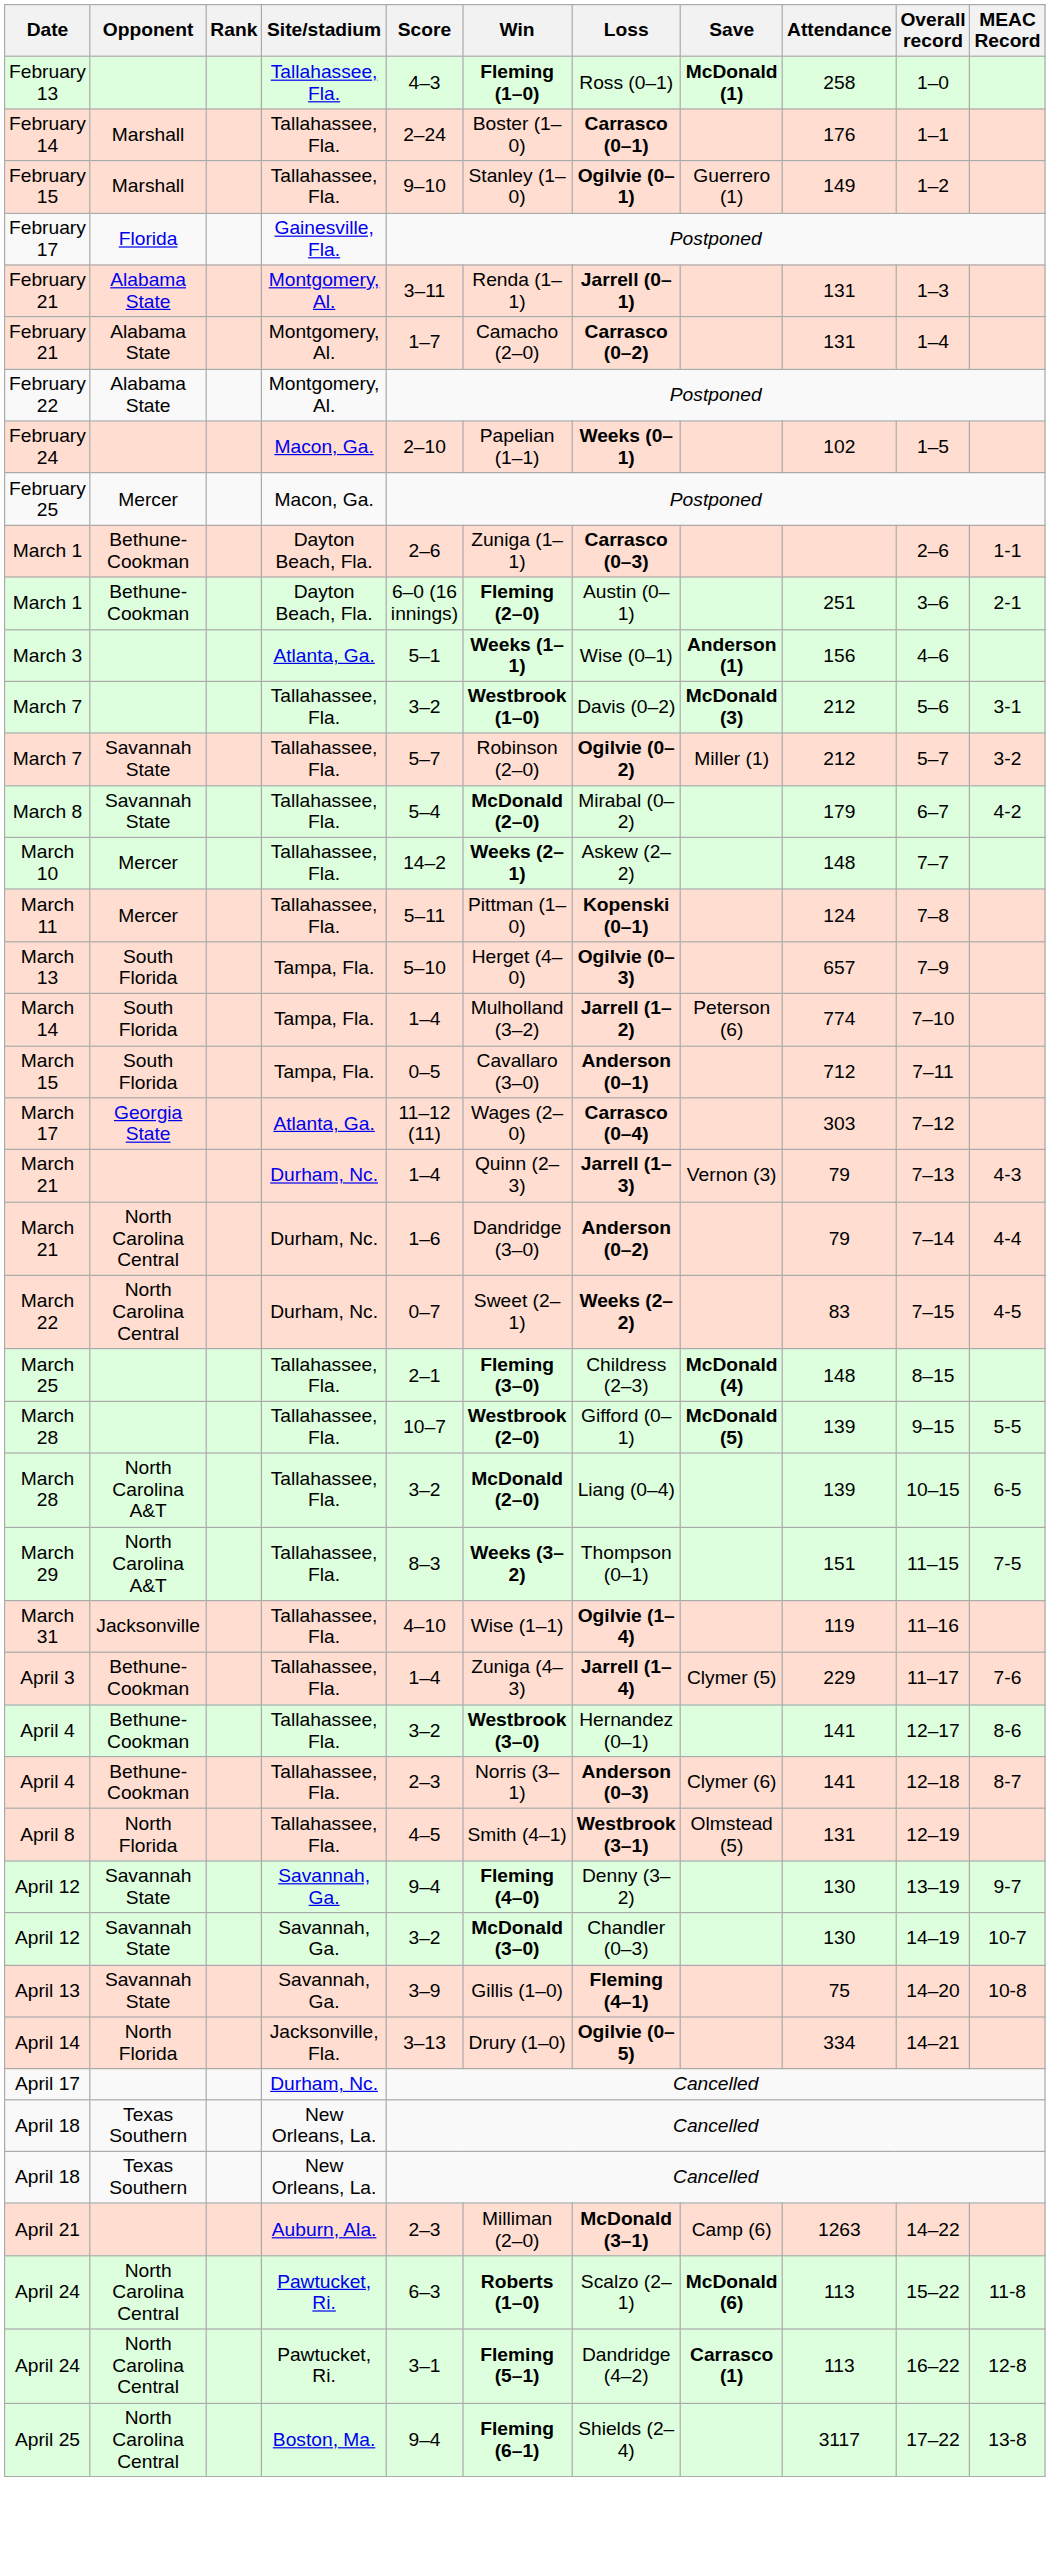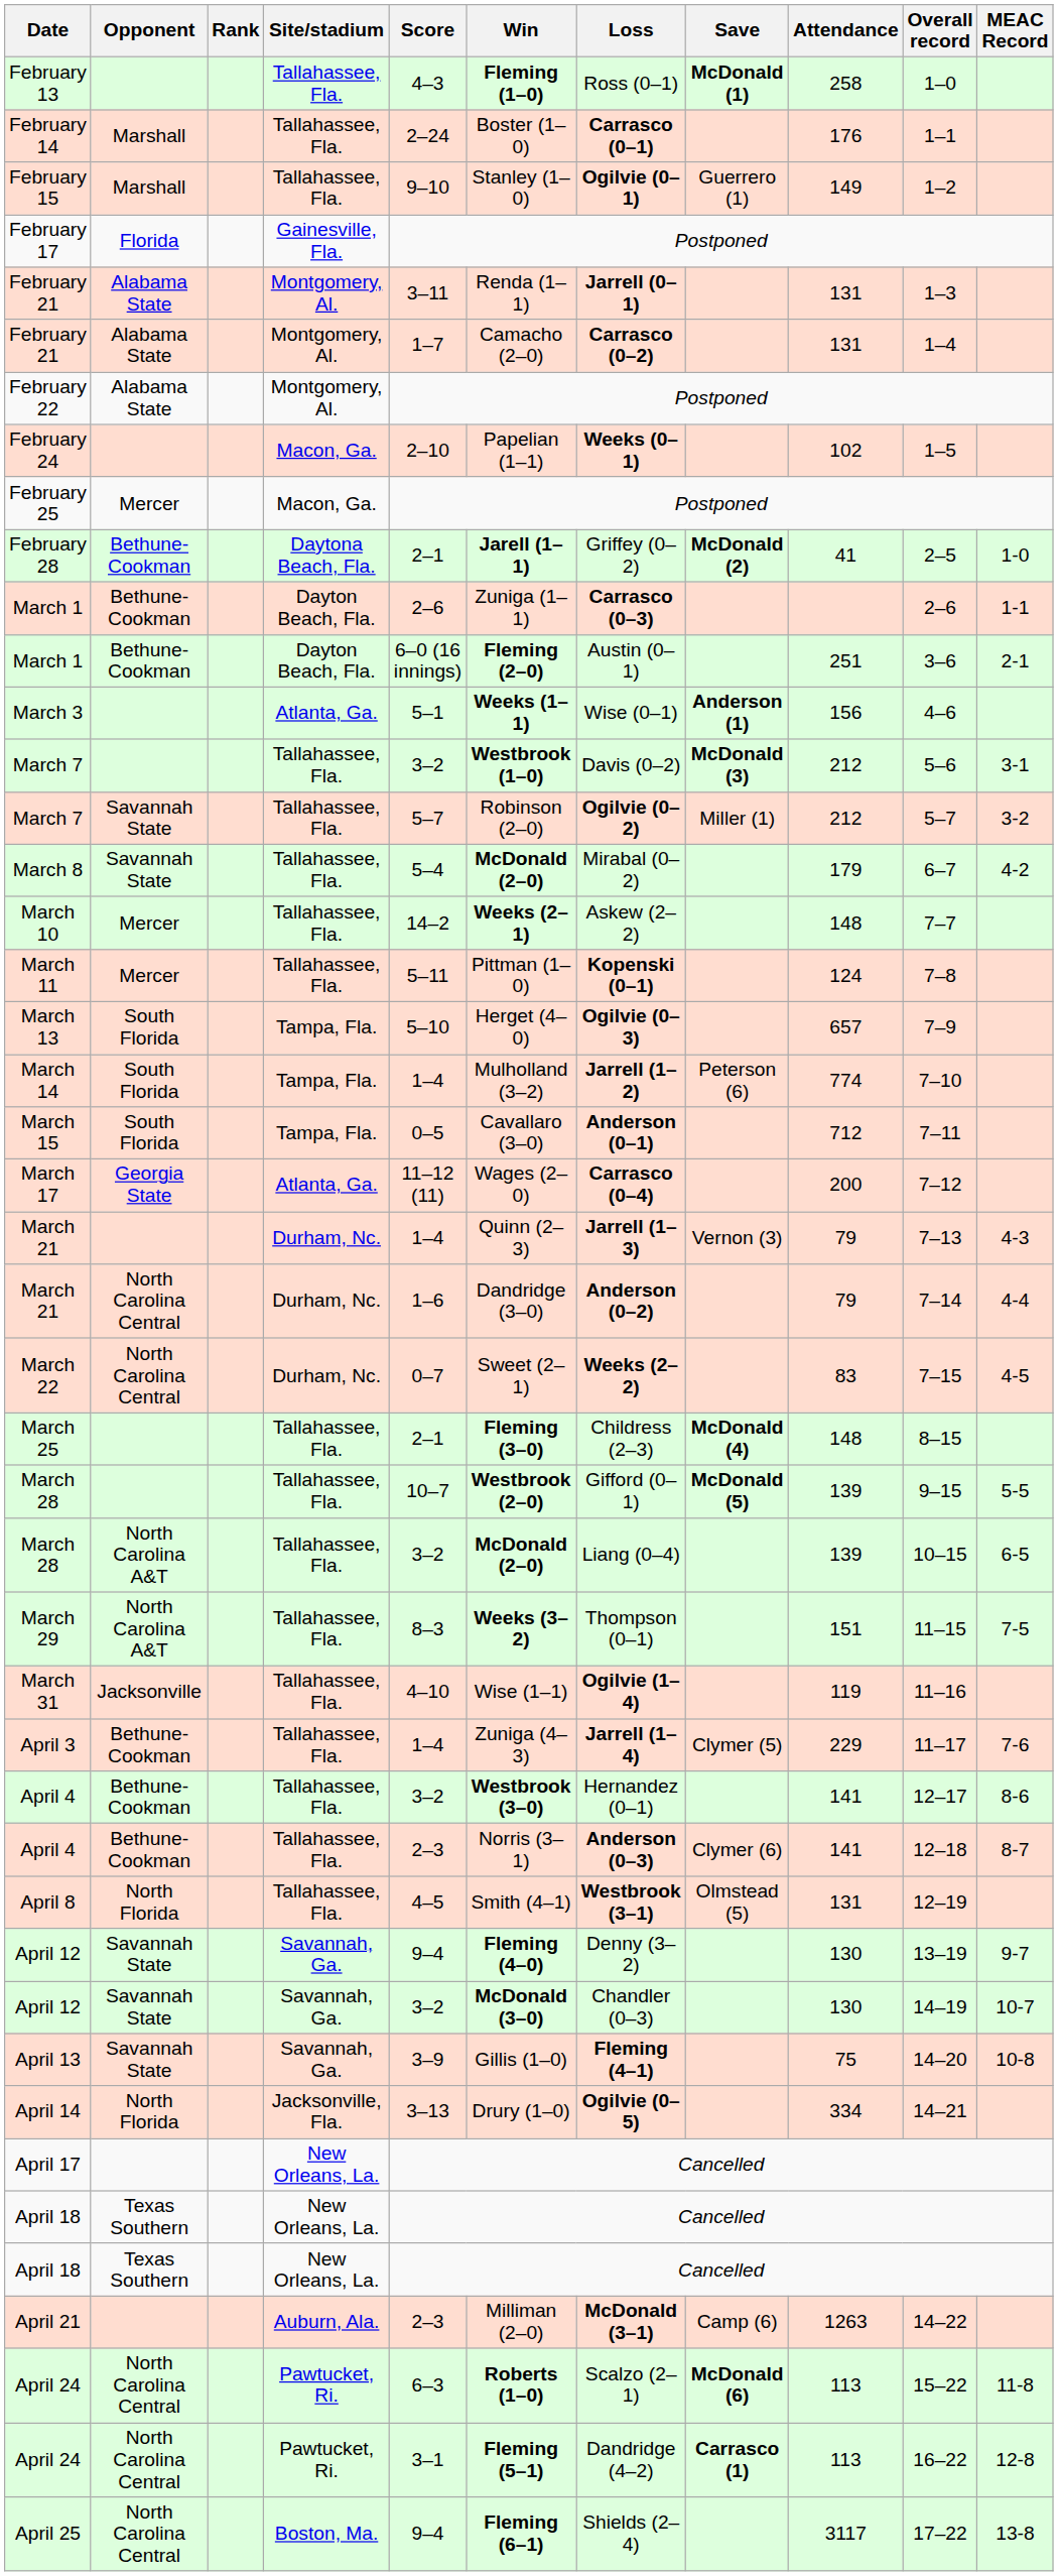 <table class="wikitable">
 <tr>
 <th bgcolor="#DDDDFF" width="8%">Date</th>
 <th bgcolor="#DDDDFF" width="17%">Opponent</th>
 <th bgcolor="#DDDDFF" width="3%">Rank</th>
 <th bgcolor="#DDDDFF" width="15%">Site/stadium</th>
 <th bgcolor="#DDDDFF" width="4%">Score</th>
 <th bgcolor="#DDDDFF" width="13%">Win</th>
 <th bgcolor="#DDDDFF" width="13%">Loss</th>
 <th bgcolor="#DDDDFF" width="12%">Save</th>
 <th bgcolor="#DDDDFF" width="6%">Attendance</th>
 <th bgcolor="#DDDDFF" width="5%">Overall record</th>
 <th bgcolor="#DDDDFF" width="5%">MEAC Record</th>
 </tr>
 <tr align="center" bgcolor="#ddffdd">
 <td>February 13</td>
 <td></td>
 <td></td>
 <td><a href='#'>Tallahassee, Fla.</a></td>
 <td>4–3</td>
 <td><strong>Fleming (1–0)</strong></td>
 <td>Ross (0–1)</td>
 <td><strong>McDonald (1)</strong></td>
 <td>258</td>
 <td>1–0</td>
 <td></td>
 </tr>
 <tr align="center" bgcolor="ffddd">
 <td>February 14</td>
 <td>Marshall</td>
 <td></td>
 <td>Tallahassee, Fla.</td>
 <td>2–24</td>
 <td>Boster (1–0)</td>
 <td><strong>Carrasco (0–1)</strong></td>
 <td></td>
 <td>176</td>
 <td>1–1</td>
 <td></td>
 </tr>
 <tr align="center" bgcolor="ffddd">
 <td>February 15</td>
 <td>Marshall</td>
 <td></td>
 <td>Tallahassee, Fla.</td>
 <td>9–10</td>
 <td>Stanley (1–0)</td>
 <td><strong>Ogilvie (0–1)</strong></td>
 <td>Guerrero (1)</td>
 <td>149</td>
 <td>1–2</td>
 <td></td>
 </tr>
 <tr align="center" bgcolor=>
 <td>February 17</td>
 <td><a href='#'>Florida</a></td>
 <td></td>
 <td><a href='#'>Gainesville, Fla.</a></td>
 <td colspan=7><em>Postponed</em></td>
 </tr>
 <tr align="center" bgcolor="ffddd">
 <td>February 21</td>
 <td><a href='#'>Alabama State</a></td>
 <td></td>
 <td><a href='#'>Montgomery, Al.</a></td>
 <td>3–11</td>
 <td>Renda (1–1)</td>
 <td><strong>Jarrell (0–1)</strong></td>
 <td></td>
 <td>131</td>
 <td>1–3</td>
 <td></td>
 </tr>
 <tr align="center" bgcolor="ffddd">
 <td>February 21</td>
 <td>Alabama State</td>
 <td></td>
 <td>Montgomery, Al.</td>
 <td>1–7</td>
 <td>Camacho (2–0)</td>
 <td><strong>Carrasco (0–2)</strong></td>
 <td></td>
 <td>131</td>
 <td>1–4</td>
 <td></td>
 </tr>
 <tr align="center" bgcolor=>
 <td>February 22</td>
 <td>Alabama State</td>
 <td></td>
 <td>Montgomery, Al.</td>
 <td colspan=7><em>Postponed</em></td>
 </tr>
 <tr align="center" bgcolor="ffddd">
 <td>February 24</td>
 <td></td>
 <td></td>
 <td><a href='#'>Macon, Ga.</a></td>
 <td>2–10</td>
 <td>Papelian (1–1)</td>
 <td><strong>Weeks (0–1)</strong></td>
 <td></td>
 <td>102</td>
 <td>1–5</td>
 <td></td>
 </tr>
 <tr align="center" bgcolor=>
 <td>February 25</td>
 <td>Mercer</td>
 <td></td>
 <td>Macon, Ga.</td>
 <td colspan=7><em>Postponed</em></td>
+</tr>
+<tr align="center" bgcolor="#ddffdd">
+<td>February 28</td>
+<td><a href='#'>Bethune-Cookman</a></td>
+<td></td>
+<td><a href='#'>Daytona Beach, Fla.</a></td>
+<td>2–1</td>
+<td><strong>Jarell (1–1)</strong></td>
+<td>Griffey (0–2)</td>
+<td><strong>McDonald (2)</strong></td>
+<td>41</td>
+<td>2–5</td>
+<td>1-0</td>
 </tr>
 <tr align="center" bgcolor="ffddd">
 <td>March 1</td>
 <td>Bethune-Cookman</td>
 <td></td>
 <td>Dayton Beach, Fla.</td>
 <td>2–6</td>
 <td>Zuniga (1–1)</td>
 <td><strong>Carrasco (0–3)</strong></td>
 <td></td>
 <td></td>
 <td>2–6</td>
 <td>1-1</td>
 </tr>
 <tr align="center" bgcolor="#ddffdd">
 <td>March 1</td>
 <td>Bethune-Cookman</td>
 <td></td>
 <td>Dayton Beach, Fla.</td>
 <td>6–0 (16 innings)</td>
 <td><strong>Fleming (2–0)</strong></td>
 <td>Austin (0–1)</td>
 <td></td>
 <td>251</td>
 <td>3–6</td>
 <td>2-1</td>
 </tr>
 <tr align="center" bgcolor="#ddffdd">
 <td>March 3</td>
 <td></td>
 <td></td>
 <td><a href='#'>Atlanta, Ga.</a></td>
 <td>5–1</td>
 <td><strong>Weeks (1–1)</strong></td>
 <td>Wise (0–1)</td>
 <td><strong>Anderson (1)</strong></td>
 <td>156</td>
 <td>4–6</td>
 <td></td>
 </tr>
 <tr align="center" bgcolor="#ddffdd">
 <td>March 7</td>
 <td></td>
 <td></td>
 <td>Tallahassee, Fla.</td>
 <td>3–2</td>
 <td><strong>Westbrook (1–0)</strong></td>
 <td>Davis (0–2)</td>
 <td><strong>McDonald (3)</strong></td>
 <td>212</td>
 <td>5–6</td>
 <td>3-1</td>
 </tr>
 <tr align="center" bgcolor="ffddd">
 <td>March 7</td>
 <td>Savannah State</td>
 <td></td>
 <td>Tallahassee, Fla.</td>
 <td>5–7</td>
 <td>Robinson (2–0)</td>
 <td><strong>Ogilvie (0–2)</strong></td>
 <td>Miller (1)</td>
 <td>212</td>
 <td>5–7</td>
 <td>3-2</td>
 </tr>
 <tr align="center" bgcolor="#ddffdd">
 <td>March 8</td>
 <td>Savannah State</td>
 <td></td>
 <td>Tallahassee, Fla.</td>
 <td>5–4</td>
 <td><strong>McDonald (2–0)</strong></td>
 <td>Mirabal (0–2)</td>
 <td></td>
 <td>179</td>
 <td>6–7</td>
 <td>4-2</td>
 </tr>
 <tr align="center" bgcolor="#ddffdd">
 <td>March 10</td>
 <td>Mercer</td>
 <td></td>
 <td>Tallahassee, Fla.</td>
 <td>14–2</td>
 <td><strong>Weeks (2–1)</strong></td>
 <td>Askew (2–2)</td>
 <td></td>
 <td>148</td>
 <td>7–7</td>
 <td></td>
 </tr>
 <tr align="center" bgcolor="ffddd">
 <td>March 11</td>
 <td>Mercer</td>
 <td></td>
 <td>Tallahassee, Fla.</td>
 <td>5–11</td>
 <td>Pittman (1–0)</td>
 <td><strong>Kopenski (0–1)</strong></td>
 <td></td>
 <td>124</td>
 <td>7–8</td>
 <td></td>
 </tr>
 <tr align="center" bgcolor="ffddd">
 <td>March 13</td>
 <td>South Florida</td>
 <td></td>
 <td>Tampa, Fla.</td>
 <td>5–10</td>
 <td>Herget (4–0)</td>
 <td><strong>Ogilvie (0–3)</strong></td>
 <td></td>
 <td>657</td>
 <td>7–9</td>
 <td></td>
 </tr>
 <tr align="center" bgcolor="ffddd">
 <td>March 14</td>
 <td>South Florida</td>
 <td></td>
 <td>Tampa, Fla.</td>
 <td>1–4</td>
 <td>Mulholland (3–2)</td>
 <td><strong>Jarrell (1–2)</strong></td>
 <td>Peterson (6)</td>
 <td>774</td>
 <td>7–10</td>
 <td></td>
 </tr>
 <tr align="center" bgcolor="ffddd">
 <td>March 15</td>
 <td>South Florida</td>
 <td></td>
 <td>Tampa, Fla.</td>
 <td>0–5</td>
 <td>Cavallaro (3–0)</td>
 <td><strong>Anderson (0–1)</strong></td>
 <td></td>
 <td>712</td>
 <td>7–11</td>
 <td></td>
 </tr>
 <tr align="center" bgcolor="ffddd">
 <td>March 17</td>
 <td><a href='#'>Georgia State</a></td>
 <td></td>
 <td><a href='#'>Atlanta, Ga.</a></td>
 <td>11–12 (11)</td>
 <td>Wages (2–0)</td>
 <td><strong>Carrasco (0–4)</strong></td>
 <td></td>
-<td>303</td>
+<td>200</td>
 <td>7–12</td>
 <td></td>
 </tr>
 <tr align="center" bgcolor="ffddd">
 <td>March 21</td>
 <td></td>
 <td></td>
 <td><a href='#'>Durham, Nc.</a></td>
 <td>1–4</td>
 <td>Quinn (2–3)</td>
 <td><strong>Jarrell (1–3)</strong></td>
 <td>Vernon (3)</td>
 <td>79</td>
 <td>7–13</td>
 <td>4-3</td>
 </tr>
 <tr align="center" bgcolor="ffddd">
 <td>March 21</td>
 <td>North Carolina Central</td>
 <td></td>
 <td>Durham, Nc.</td>
 <td>1–6</td>
 <td>Dandridge (3–0)</td>
 <td><strong>Anderson (0–2)</strong></td>
 <td></td>
 <td>79</td>
 <td>7–14</td>
 <td>4-4</td>
 </tr>
 <tr align="center" bgcolor="ffddd">
 <td>March 22</td>
 <td>North Carolina Central</td>
 <td></td>
 <td>Durham, Nc.</td>
 <td>0–7</td>
 <td>Sweet (2–1)</td>
 <td><strong>Weeks (2–2)</strong></td>
 <td></td>
 <td>83</td>
 <td>7–15</td>
 <td>4-5</td>
 </tr>
 <tr align="center" bgcolor="#ddffdd">
 <td>March 25</td>
 <td></td>
 <td></td>
 <td>Tallahassee, Fla.</td>
 <td>2–1</td>
 <td><strong>Fleming (3–0)</strong></td>
 <td>Childress (2–3)</td>
 <td><strong>McDonald (4)</strong></td>
 <td>148</td>
 <td>8–15</td>
 <td></td>
 </tr>
 <tr align="center" bgcolor="#ddffdd">
 <td>March 28</td>
 <td></td>
 <td></td>
 <td>Tallahassee, Fla.</td>
 <td>10–7</td>
 <td><strong>Westbrook (2–0)</strong></td>
 <td>Gifford (0–1)</td>
 <td><strong>McDonald (5)</strong></td>
 <td>139</td>
 <td>9–15</td>
 <td>5-5</td>
 </tr>
 <tr align="center" bgcolor="#ddffdd">
 <td>March 28</td>
 <td>North Carolina A&T</td>
 <td></td>
 <td>Tallahassee, Fla.</td>
 <td>3–2</td>
 <td><strong>McDonald (2–0)</strong></td>
 <td>Liang (0–4)</td>
 <td></td>
 <td>139</td>
 <td>10–15</td>
 <td>6-5</td>
 </tr>
 <tr align="center" bgcolor="#ddffdd">
 <td>March 29</td>
 <td>North Carolina A&T</td>
 <td></td>
 <td>Tallahassee, Fla.</td>
 <td>8–3</td>
 <td><strong>Weeks (3–2)</strong></td>
 <td>Thompson (0–1)</td>
 <td></td>
 <td>151</td>
 <td>11–15</td>
 <td>7-5</td>
 </tr>
 <tr align="center" bgcolor="ffddd">
 <td>March 31</td>
 <td>Jacksonville</td>
 <td></td>
 <td>Tallahassee, Fla.</td>
 <td>4–10</td>
 <td>Wise (1–1)</td>
 <td><strong>Ogilvie (1–4)</strong></td>
 <td></td>
 <td>119</td>
 <td>11–16</td>
 <td></td>
 </tr>
 <tr align="center" bgcolor="ffddd">
 <td>April 3</td>
 <td>Bethune-Cookman</td>
 <td></td>
 <td>Tallahassee, Fla.</td>
 <td>1–4</td>
 <td>Zuniga (4–3)</td>
 <td><strong>Jarrell (1–4)</strong></td>
 <td>Clymer (5)</td>
 <td>229</td>
 <td>11–17</td>
 <td>7-6</td>
 </tr>
 <tr align="center" bgcolor="#ddffdd">
 <td>April 4</td>
 <td>Bethune-Cookman</td>
 <td></td>
 <td>Tallahassee, Fla.</td>
 <td>3–2</td>
 <td><strong>Westbrook (3–0)</strong></td>
 <td>Hernandez (0–1)</td>
 <td></td>
 <td>141</td>
 <td>12–17</td>
 <td>8-6</td>
 </tr>
 <tr align="center" bgcolor="ffddd">
 <td>April 4</td>
 <td>Bethune-Cookman</td>
 <td></td>
 <td>Tallahassee, Fla.</td>
 <td>2–3</td>
 <td>Norris (3–1)</td>
 <td><strong>Anderson (0–3)</strong></td>
 <td>Clymer (6)</td>
 <td>141</td>
 <td>12–18</td>
 <td>8-7</td>
 </tr>
 <tr align="center" bgcolor="ffddd">
 <td>April 8</td>
 <td>North Florida</td>
 <td></td>
 <td>Tallahassee, Fla.</td>
 <td>4–5</td>
 <td>Smith (4–1)</td>
 <td><strong>Westbrook (3–1)</strong></td>
 <td>Olmstead (5)</td>
 <td>131</td>
 <td>12–19</td>
 <td></td>
 </tr>
 <tr align="center" bgcolor="#ddffdd">
 <td>April 12</td>
 <td>Savannah State</td>
 <td></td>
 <td><a href='#'>Savannah, Ga.</a></td>
 <td>9–4</td>
 <td><strong>Fleming (4–0)</strong></td>
 <td>Denny (3–2)</td>
 <td></td>
 <td>130</td>
 <td>13–19</td>
 <td>9-7</td>
 </tr>
 <tr align="center" bgcolor="#ddffdd">
 <td>April 12</td>
 <td>Savannah State</td>
 <td></td>
 <td>Savannah, Ga.</td>
 <td>3–2</td>
 <td><strong>McDonald (3–0)</strong></td>
 <td>Chandler (0–3)</td>
 <td></td>
 <td>130</td>
 <td>14–19</td>
 <td>10-7</td>
 </tr>
 <tr align="center" bgcolor="ffddd">
 <td>April 13</td>
 <td>Savannah State</td>
 <td></td>
 <td>Savannah, Ga.</td>
 <td>3–9</td>
 <td>Gillis (1–0)</td>
 <td><strong>Fleming (4–1)</strong></td>
 <td></td>
 <td>75</td>
 <td>14–20</td>
 <td>10-8</td>
 </tr>
 <tr align="center" bgcolor="ffddd">
 <td>April 14</td>
 <td>North Florida</td>
 <td></td>
 <td>Jacksonville, Fla.</td>
 <td>3–13</td>
 <td>Drury (1–0)</td>
 <td><strong>Ogilvie (0–5)</strong></td>
 <td></td>
 <td>334</td>
 <td>14–21</td>
 <td></td>
 </tr>
 <tr align="center" bgcolor=>
 <td>April 17</td>
 <td></td>
 <td></td>
-<td><a href='#'>Durham, Nc.</a></td>
+<td><a href='#'>New Orleans, La.</a></td>
 <td colspan=7><em>Cancelled</em></td>
 </tr>
 <tr align="center" bgcolor=>
 <td>April 18</td>
 <td>Texas Southern</td>
 <td></td>
 <td>New Orleans, La.</td>
 <td colspan=7><em>Cancelled</em></td>
 </tr>
 <tr align="center" bgcolor=>
 <td>April 18</td>
 <td>Texas Southern</td>
 <td></td>
 <td>New Orleans, La.</td>
 <td colspan=7><em>Cancelled</em></td>
 </tr>
 <tr align="center" bgcolor="ffddd">
 <td>April 21</td>
 <td></td>
 <td></td>
 <td><a href='#'>Auburn, Ala.</a></td>
 <td>2–3</td>
 <td>Milliman (2–0)</td>
 <td><strong>McDonald (3–1)</strong></td>
 <td>Camp (6)</td>
 <td>1263</td>
 <td>14–22</td>
 <td></td>
 </tr>
 <tr align="center" bgcolor="#ddffdd">
 <td>April 24</td>
 <td>North Carolina Central</td>
 <td></td>
 <td><a href='#'>Pawtucket, Ri.</a></td>
 <td>6–3</td>
 <td><strong>Roberts (1–0)</strong></td>
 <td>Scalzo (2–1)</td>
 <td><strong>McDonald (6)</strong></td>
 <td>113</td>
 <td>15–22</td>
 <td>11-8</td>
 </tr>
 <tr align="center" bgcolor="#ddffdd">
 <td>April 24</td>
 <td>North Carolina Central</td>
 <td></td>
 <td>Pawtucket, Ri.</td>
 <td>3–1</td>
 <td><strong>Fleming (5–1)</strong></td>
 <td>Dandridge (4–2)</td>
 <td><strong>Carrasco (1)</strong></td>
 <td>113</td>
 <td>16–22</td>
 <td>12-8</td>
 </tr>
 <tr align="center" bgcolor="#ddffdd">
 <td>April 25</td>
 <td>North Carolina Central</td>
 <td></td>
 <td><a href='#'>Boston, Ma.</a></td>
 <td>9–4</td>
 <td><strong>Fleming (6–1)</strong></td>
 <td>Shields (2–4)</td>
 <td></td>
 <td>3117</td>
 <td>17–22</td>
 <td>13-8</td>
 </tr>
 </table>
